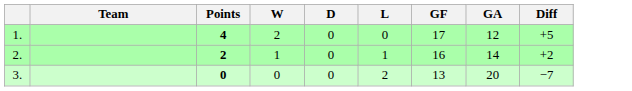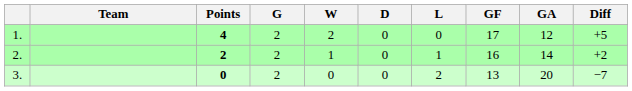 <table class=wikitable style="text-align:center">
 <tr bgcolor="#DCDCDC">
 <th width="25"></th>
 <th width="200">Team</th>
 <th width="60">Points</th>
+<th width="60">G</th>
 <th width="60">W</th>
 <th width="60">D</th>
 <th width="60">L</th>
 <th width="60">GF</th>
 <th width="60">GA</th>
 <th width="60">Diff</th>
 </tr>
 <tr bgcolor=#AAFFAA>
 <td>1.</td>
 <td align=left></td>
 <td><strong>4</strong></td>
 <td>2</td>
+<td>2</td>
 <td>0</td>
 <td>0</td>
 <td>17</td>
 <td>12</td>
 <td>+5</td>
 </tr>
 <tr bgcolor=#AAFFAA>
 <td>2.</td>
 <td align=left></td>
 <td><strong>2</strong></td>
+<td>2</td>
 <td>1</td>
 <td>0</td>
 <td>1</td>
 <td>16</td>
 <td>14</td>
 <td>+2</td>
 </tr>
 <tr bgcolor=#CCFFCC>
 <td>3.</td>
 <td align=left></td>
 <td><strong>0</strong></td>
+<td>2</td>
 <td>0</td>
 <td>0</td>
 <td>2</td>
 <td>13</td>
 <td>20</td>
 <td>−7</td>
 </tr>
 </table>
